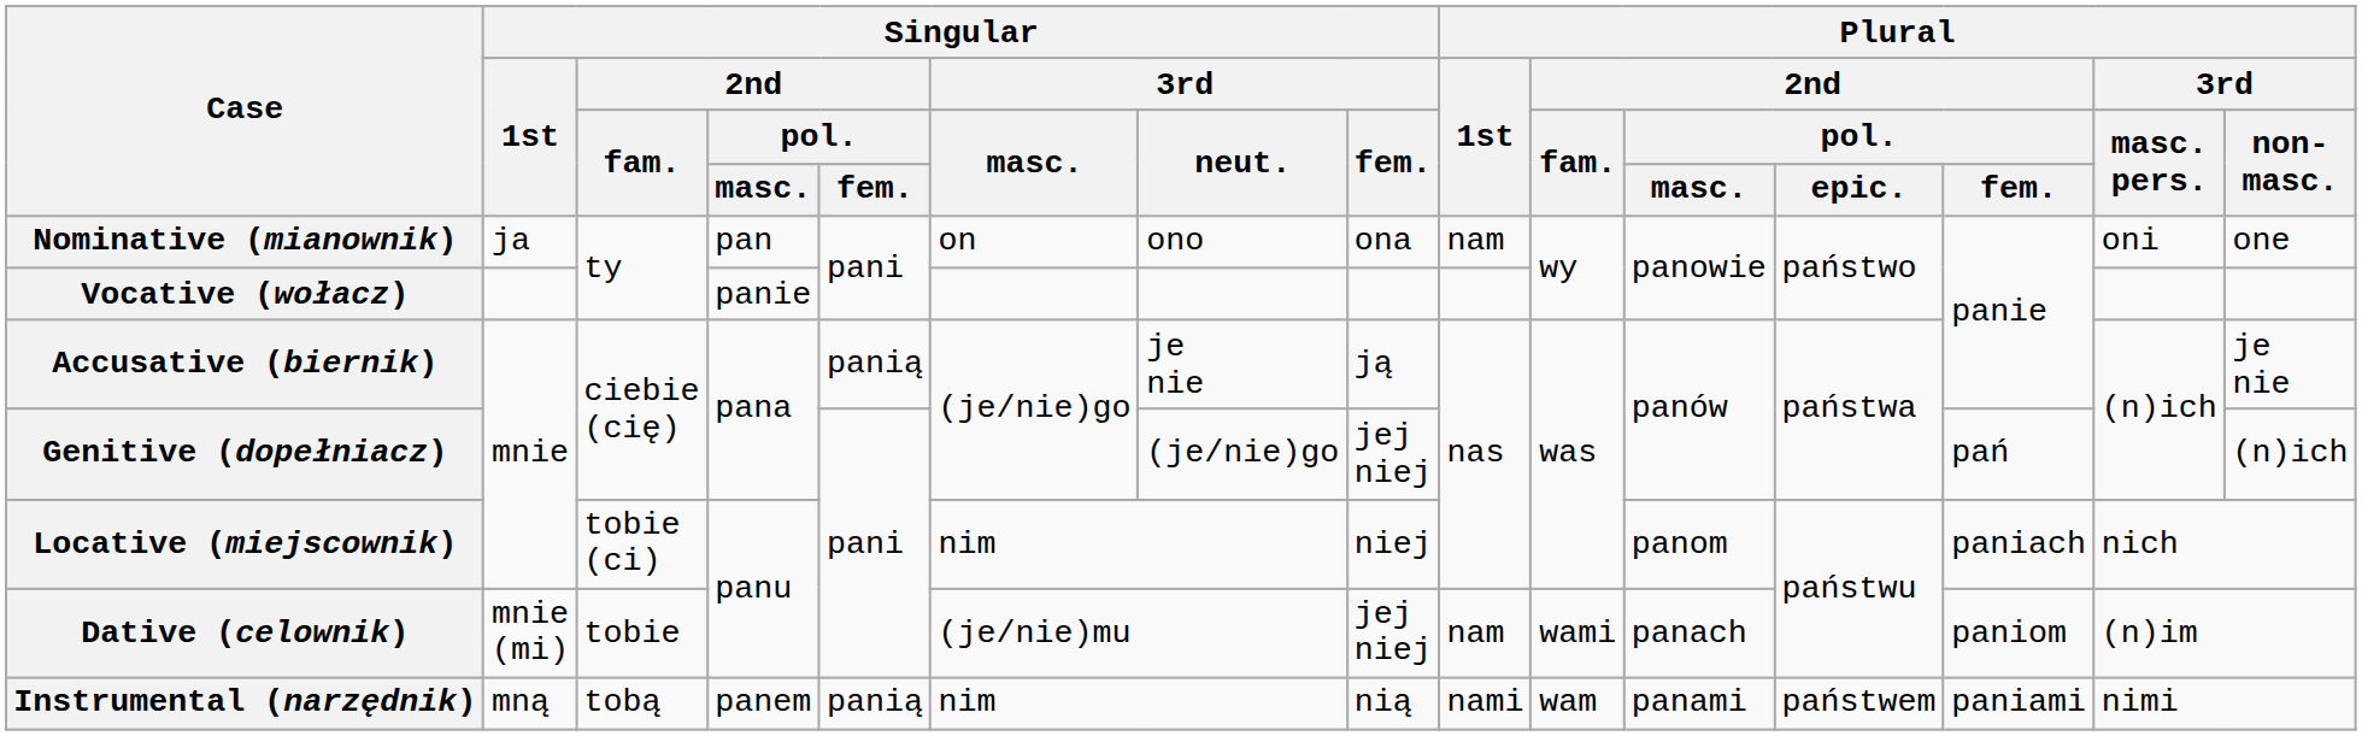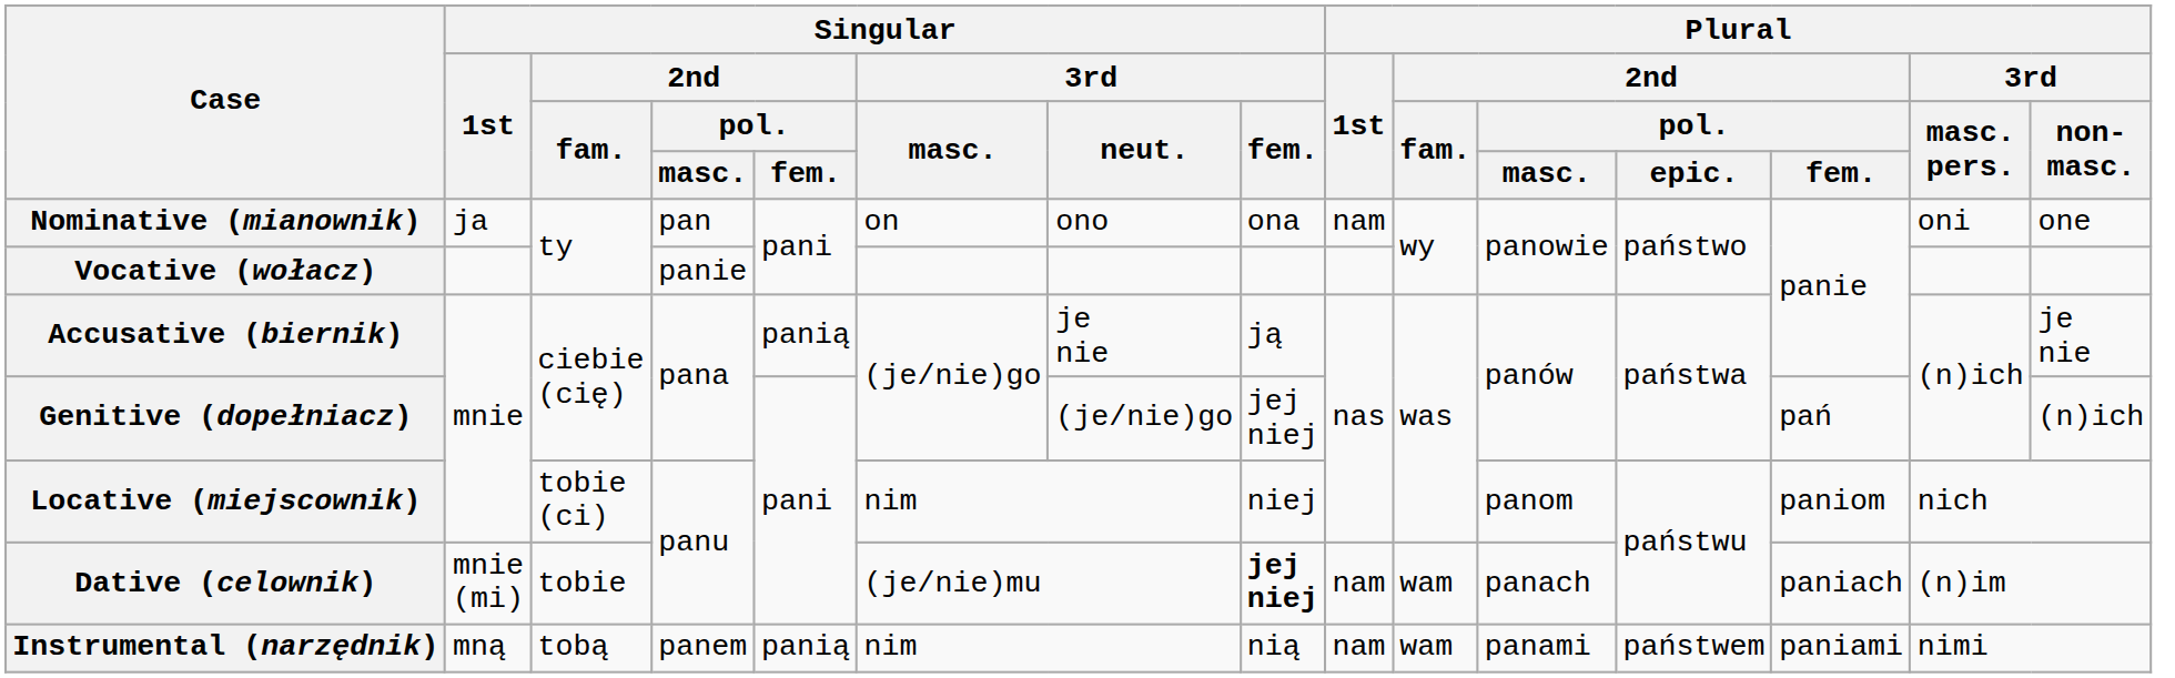 <table class="wikitable">
 <tr>
 <th rowspan="4">Case</th>
 <th colspan="7">Singular</th>
 <th colspan="7">Plural</th>
 </tr>
 <tr>
 <th rowspan="3">1st</th>
 <th colspan="3">2nd</th>
 <th colspan="3">3rd</th>
 <th rowspan="3">1st</th>
 <th colspan="4">2nd</th>
 <th colspan="2">3rd</th>
 </tr>
 <tr>
 <th rowspan="2">fam.</th>
 <th colspan="2">pol.</th>
 <th rowspan="2">masc.</th>
 <th rowspan="2">neut.</th>
 <th rowspan="2">fem.</th>
 <th rowspan="2">fam.</th>
 <th colspan="3">pol.</th>
 <th rowspan="2">masc.<br>pers.</th>
 <th rowspan="2">non-<br>masc.</th>
 </tr>
 <tr>
 <th>masc.</th>
 <th>fem.</th>
 <th>masc.</th>
 <th>epic.</th>
 <th>fem.</th>
 </tr>
 <tr>
 <th>Nominative (<em>mianownik</em>)</th>
 <td>ja</td>
 <td rowspan="2">ty</td>
 <td>pan</td>
 <td rowspan="2">pani</td>
 <td>on</td>
 <td>ono</td>
 <td>ona</td>
 <td>nam</td>
 <td rowspan="2">wy</td>
 <td rowspan="2">panowie</td>
 <td rowspan="2">państwo</td>
 <td rowspan="3">panie</td>
 <td>oni</td>
 <td>one</td>
 </tr>
 <tr>
 <th>Vocative (<em>wołacz</em>)</th>
 <td></td>
 <td>panie</td>
 <td></td>
 <td></td>
 <td></td>
 <td></td>
 <td></td>
 <td></td>
 </tr>
 <tr>
 <th>Accusative (<em>biernik</em>)</th>
 <td rowspan="3">mnie</td>
 <td rowspan="2">ciebie<br>(cię)</td>
 <td rowspan="2">pana</td>
 <td>panią</td>
 <td rowspan="2">(je/nie)go</td>
 <td>je<br>nie</td>
 <td>ją</td>
 <td rowspan="3">nas</td>
 <td rowspan="3">was</td>
 <td rowspan="2">panów</td>
 <td rowspan="2">państwa</td>
 <td rowspan="2">(n)ich</td>
 <td>je<br>nie</td>
 </tr>
 <tr>
 <th>Genitive (<em>dopełniacz</em>)</th>
 <td rowspan="3">pani</td>
 <td>(je/nie)go</td>
 <td>jej<br>niej</td>
 <td>pań</td>
 <td>(n)ich</td>
 </tr>
 <tr>
 <th>Locative (<em>miejscownik</em>)</th>
 <td>tobie<br>(ci)</td>
 <td rowspan="2">panu</td>
 <td colspan="2">nim</td>
 <td>niej</td>
 <td>panom</td>
 <td rowspan="2">państwu</td>
-<td>paniach</td>
+<td>paniom</td>
 <td colspan="2">nich</td>
 </tr>
 <tr>
 <th>Dative (<em>celownik</em>)</th>
 <td>mnie<br>(mi)</td>
 <td>tobie</td>
 <td colspan="2">(je/nie)mu</td>
-<td>jej<br>niej</td>
+<td><strong>jej<br>niej</strong></td>
 <td>nam</td>
-<td>wami</td>
+<td>wam</td>
 <td>panach</td>
-<td>paniom</td>
+<td>paniach</td>
 <td colspan="2">(n)im</td>
 </tr>
 <tr>
 <th>Instrumental (<em>narzędnik</em>)</th>
 <td>mną</td>
 <td>tobą</td>
 <td>panem</td>
 <td>panią</td>
 <td colspan="2">nim</td>
 <td>nią</td>
-<td>nami</td>
+<td>nam</td>
 <td>wam</td>
 <td>panami</td>
 <td>państwem</td>
 <td>paniami</td>
 <td colspan="2">nimi</td>
 </tr>
 </table>
